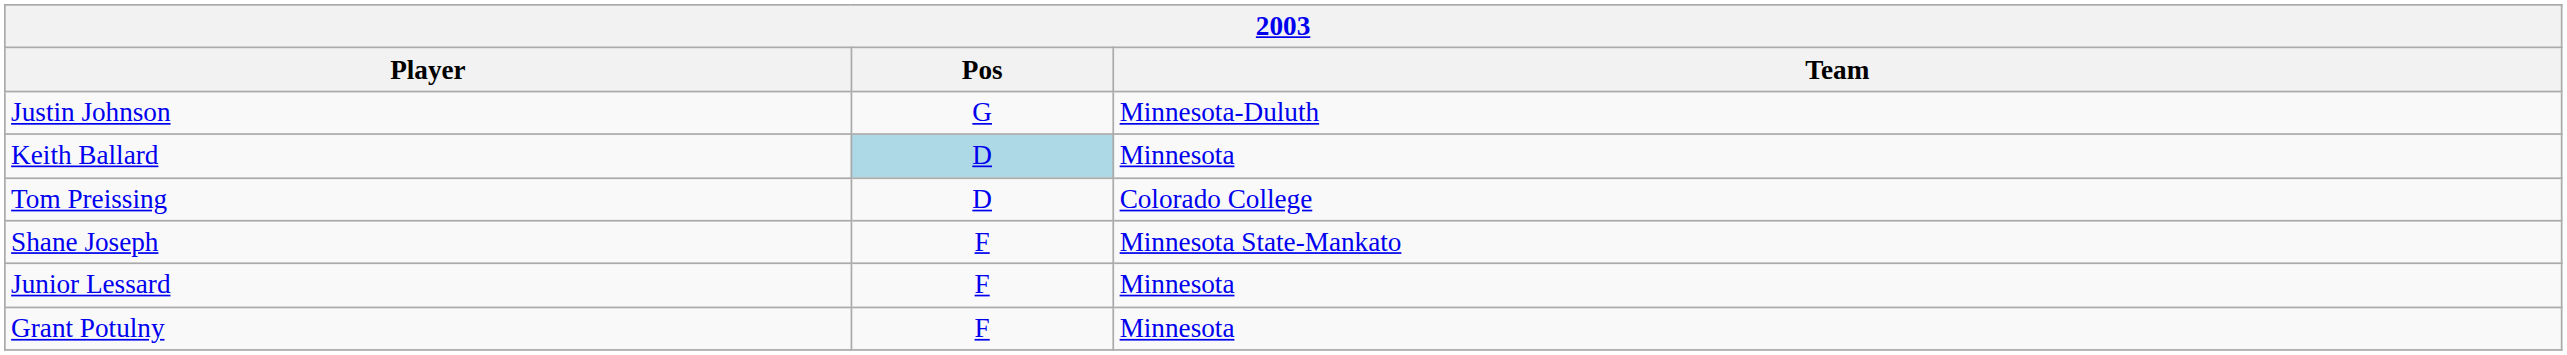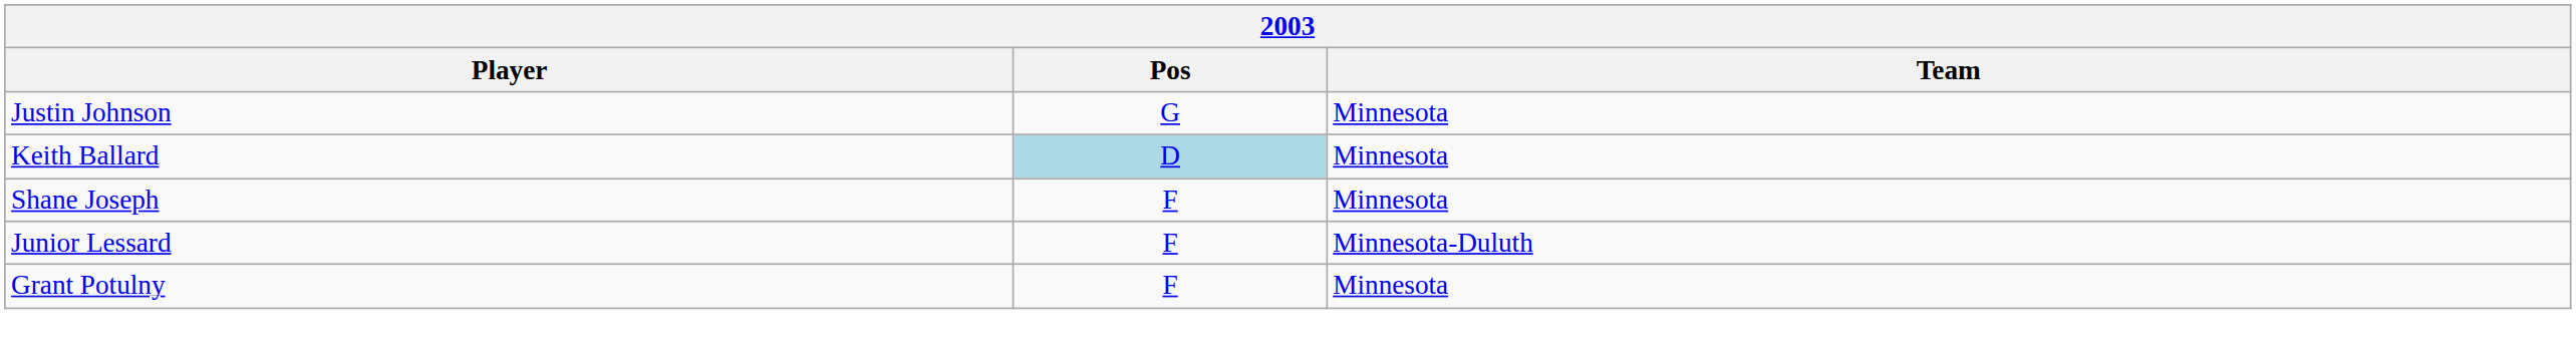 <table class="wikitable" width=95%>
 <tr>
 <th colspan=3><a href='#'>2003</a></th>
 </tr>
 <tr>
 <th>Player</th>
 <th>Pos</th>
 <th>Team</th>
 </tr>
 <tr>
 <td><a href='#'>Justin Johnson</a></td>
 <td align=center><a href='#'>G</a></td>
-<td><a href='#'>Minnesota-Duluth</a></td>
+<td><a href='#'>Minnesota</a></td>
 </tr>
 <tr>
 <td><a href='#'>Keith Ballard</a></td>
 <td align=center style="background: lightblue;"><a href='#'>D</a></td>
 <td><a href='#'>Minnesota</a></td>
 </tr>
 <tr>
-<td><a href='#'>Tom Preissing</a></td>
-<td align=center><a href='#'>D</a></td>
-<td><a href='#'>Colorado College</a></td>
-</tr>
-<tr>
 <td><a href='#'>Shane Joseph</a></td>
 <td align=center><a href='#'>F</a></td>
-<td><a href='#'>Minnesota State-Mankato</a></td>
+<td><a href='#'>Minnesota</a></td>
 </tr>
 <tr>
 <td><a href='#'>Junior Lessard</a></td>
 <td align=center><a href='#'>F</a></td>
-<td><a href='#'>Minnesota</a></td>
+<td><a href='#'>Minnesota-Duluth</a></td>
 </tr>
 <tr>
 <td><a href='#'>Grant Potulny</a></td>
 <td align=center><a href='#'>F</a></td>
 <td><a href='#'>Minnesota</a></td>
 </tr>
 </table>
